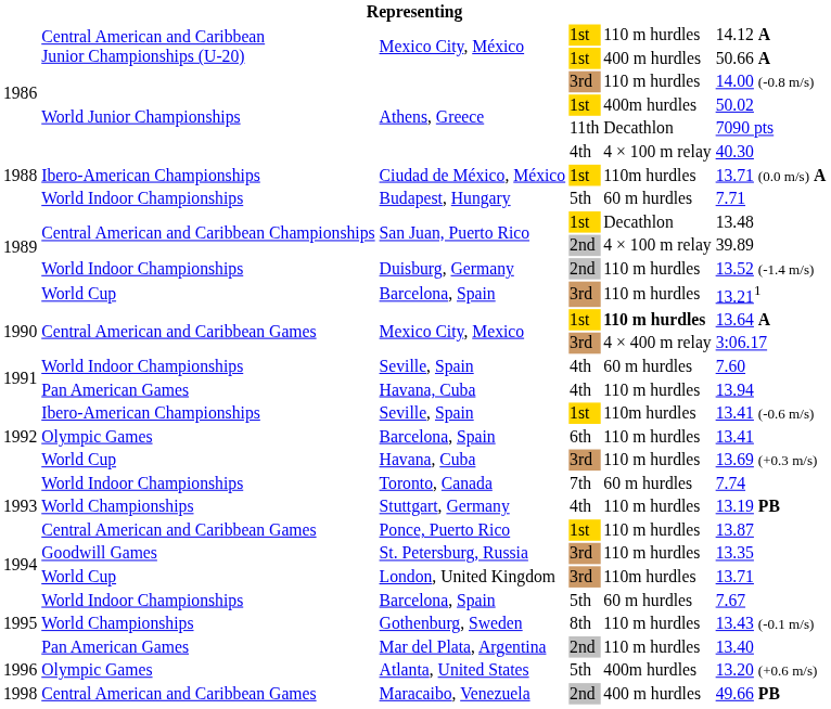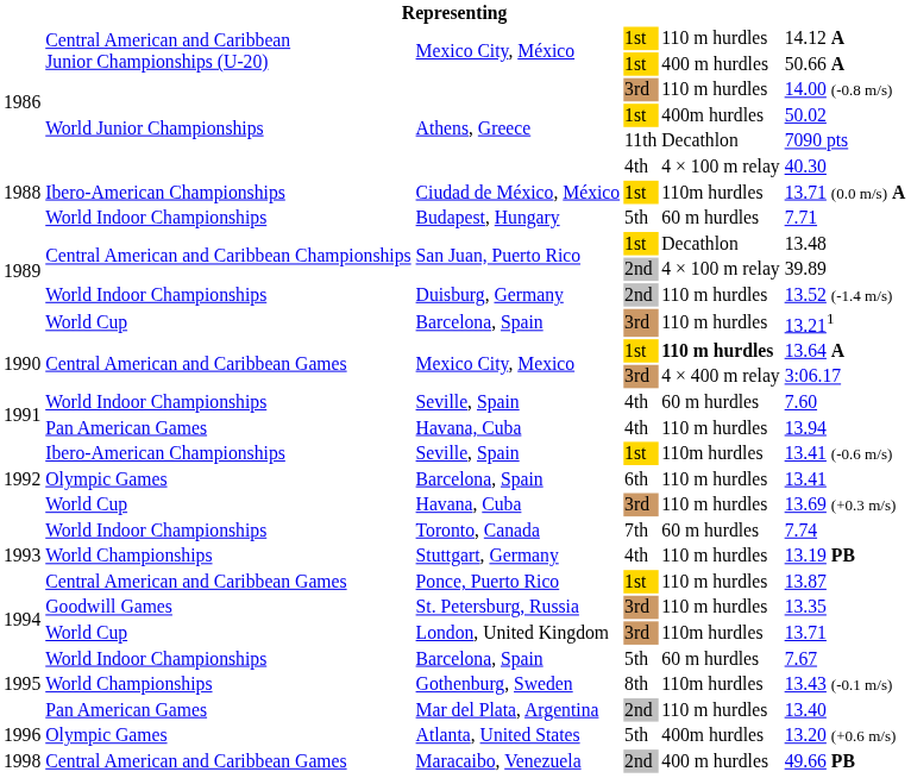 <table>
 <tr>
 <th colspan="6">Representing </th>
 </tr>
 <tr>
 <td rowspan = "6">1986</td>
 <td rowspan = "2"><a href='#'>Central American and Caribbean<br>Junior Championships (U-20)</a></td>
 <td rowspan = "2"><a href='#'>Mexico City</a>, <a href='#'>México</a></td>
 <td bgcolor=gold>1st</td>
 <td>110 m hurdles</td>
 <td>14.12 <strong>A</strong></td>
 </tr>
 <tr>
 <td bgcolor=gold>1st</td>
 <td>400 m hurdles</td>
 <td>50.66 <strong>A</strong></td>
 </tr>
 <tr>
 <td rowspan=4><a href='#'>World Junior Championships</a></td>
 <td rowspan=4><a href='#'>Athens</a>, <a href='#'>Greece</a></td>
 <td bgcolor="cc9966">3rd</td>
 <td>110 m hurdles</td>
 <td><a href='#'>14.00</a> <small>(-0.8 m/s)</small></td>
 </tr>
 <tr>
 <td bgcolor=gold>1st</td>
 <td>400m hurdles</td>
 <td><a href='#'>50.02</a></td>
 </tr>
 <tr>
 <td>11th</td>
 <td>Decathlon</td>
 <td><a href='#'>7090 pts</a></td>
 </tr>
 <tr>
 <td>4th</td>
 <td>4 × 100 m relay</td>
 <td><a href='#'>40.30</a></td>
 </tr>
 <tr>
 <td>1988</td>
 <td><a href='#'>Ibero-American Championships</a></td>
 <td><a href='#'>Ciudad de México</a>, <a href='#'>México</a></td>
 <td bgcolor=gold>1st</td>
 <td>110m hurdles</td>
 <td><a href='#'>13.71</a> <small>(0.0 m/s)</small> <strong>A</strong></td>
 </tr>
 <tr>
 <td rowspan=5>1989</td>
 <td><a href='#'>World Indoor Championships</a></td>
 <td><a href='#'>Budapest</a>, <a href='#'>Hungary</a></td>
 <td>5th</td>
 <td>60 m hurdles</td>
 <td><a href='#'>7.71</a></td>
 </tr>
 <tr>
 <td rowspan=2><a href='#'>Central American and Caribbean Championships</a></td>
 <td rowspan=2><a href='#'>San Juan, Puerto Rico</a></td>
 <td bgcolor=gold>1st</td>
 <td>Decathlon</td>
 <td>13.48</td>
 </tr>
 <tr>
 <td bgcolor=silver>2nd</td>
 <td>4 × 100 m relay</td>
 <td>39.89</td>
 </tr>
 <tr>
 <td><a href='#'>World Indoor Championships</a></td>
 <td><a href='#'>Duisburg</a>, <a href='#'>Germany</a></td>
 <td bgcolor="silver">2nd</td>
 <td>110 m hurdles</td>
 <td><a href='#'>13.52</a> <small>(-1.4 m/s)</small></td>
 </tr>
 <tr>
 <td><a href='#'>World Cup</a></td>
 <td><a href='#'>Barcelona</a>, <a href='#'>Spain</a></td>
 <td bgcolor="cc9966">3rd</td>
 <td>110 m hurdles</td>
 <td><a href='#'>13.21</a><sup>1</sup></td>
 </tr>
 <tr>
 <td rowspan=2>1990</td>
 <td rowspan=2><a href='#'>Central American and Caribbean Games</a></td>
 <td rowspan=2><a href='#'>Mexico City</a>, <a href='#'>Mexico</a></td>
 <td bgcolor="gold">1st</td>
 <td><strong>110 m hurdles</strong></td>
 <td><a href='#'>13.64</a> <strong>A</strong></td>
 </tr>
 <tr>
 <td bgcolor=cc9966>3rd</td>
 <td>4 × 400 m relay</td>
 <td><a href='#'>3:06.17</a></td>
 </tr>
 <tr>
 <td rowspan=2>1991</td>
 <td><a href='#'>World Indoor Championships</a></td>
 <td><a href='#'>Seville</a>, <a href='#'>Spain</a></td>
 <td>4th</td>
 <td>60 m hurdles</td>
 <td><a href='#'>7.60</a></td>
 </tr>
 <tr>
 <td><a href='#'>Pan American Games</a></td>
 <td><a href='#'>Havana, Cuba</a></td>
 <td>4th</td>
 <td>110 m hurdles</td>
 <td><a href='#'>13.94</a></td>
 </tr>
 <tr>
 <td rowspan=3>1992</td>
 <td><a href='#'>Ibero-American Championships</a></td>
 <td><a href='#'>Seville</a>, <a href='#'>Spain</a></td>
 <td bgcolor=gold>1st</td>
 <td>110m hurdles</td>
 <td><a href='#'>13.41</a> <small>(-0.6 m/s)</small></td>
 </tr>
 <tr>
 <td><a href='#'>Olympic Games</a></td>
 <td><a href='#'>Barcelona</a>, <a href='#'>Spain</a></td>
 <td>6th</td>
 <td>110 m hurdles</td>
 <td><a href='#'>13.41</a></td>
 </tr>
 <tr>
 <td><a href='#'>World Cup</a></td>
 <td><a href='#'>Havana</a>, <a href='#'>Cuba</a></td>
 <td bgcolor="cc9966">3rd</td>
 <td>110 m hurdles</td>
 <td><a href='#'>13.69</a> <small>(+0.3 m/s)</small></td>
 </tr>
 <tr>
 <td rowspan=3>1993</td>
 <td><a href='#'>World Indoor Championships</a></td>
 <td><a href='#'>Toronto</a>, <a href='#'>Canada</a></td>
 <td>7th</td>
 <td>60 m hurdles</td>
 <td><a href='#'>7.74</a></td>
 </tr>
 <tr>
 <td><a href='#'>World Championships</a></td>
 <td><a href='#'>Stuttgart</a>, <a href='#'>Germany</a></td>
 <td>4th</td>
 <td>110 m hurdles</td>
 <td><a href='#'>13.19</a> <strong>PB</strong></td>
 </tr>
 <tr>
 <td><a href='#'>Central American and Caribbean Games</a></td>
 <td><a href='#'>Ponce, Puerto Rico</a></td>
 <td bgcolor="gold">1st</td>
 <td>110 m hurdles</td>
 <td><a href='#'>13.87</a></td>
 </tr>
 <tr>
 <td rowspan=2>1994</td>
 <td><a href='#'>Goodwill Games</a></td>
 <td><a href='#'>St. Petersburg, Russia</a></td>
 <td bgcolor=cc9966>3rd</td>
 <td>110 m hurdles</td>
 <td><a href='#'>13.35</a></td>
 </tr>
 <tr>
 <td><a href='#'>World Cup</a></td>
 <td><a href='#'>London</a>, United Kingdom</td>
 <td bgcolor="cc9966">3rd</td>
 <td>110m hurdles</td>
 <td><a href='#'>13.71</a></td>
 </tr>
 <tr>
 <td rowspan=3>1995</td>
 <td><a href='#'>World Indoor Championships</a></td>
 <td><a href='#'>Barcelona</a>, <a href='#'>Spain</a></td>
 <td>5th</td>
 <td>60 m hurdles</td>
 <td><a href='#'>7.67</a></td>
 </tr>
 <tr>
 <td><a href='#'>World Championships</a></td>
 <td><a href='#'>Gothenburg</a>, <a href='#'>Sweden</a></td>
 <td>8th</td>
-<td>110 m hurdles</td>
+<td>110m hurdles</td>
 <td><a href='#'>13.43</a> <small>(-0.1 m/s)</small></td>
 </tr>
 <tr>
 <td><a href='#'>Pan American Games</a></td>
 <td><a href='#'>Mar del Plata</a>, <a href='#'>Argentina</a></td>
 <td bgcolor="silver">2nd</td>
 <td>110 m hurdles</td>
 <td><a href='#'>13.40</a></td>
 </tr>
 <tr>
 <td>1996</td>
 <td><a href='#'>Olympic Games</a></td>
 <td><a href='#'>Atlanta</a>, <a href='#'>United States</a></td>
 <td>5th</td>
 <td>400m hurdles</td>
 <td><a href='#'>13.20</a> <small>(+0.6 m/s)	</small></td>
 </tr>
 <tr>
 <td>1998</td>
 <td><a href='#'>Central American and Caribbean Games</a></td>
 <td><a href='#'>Maracaibo</a>, <a href='#'>Venezuela</a></td>
 <td bgcolor="silver">2nd</td>
 <td>400 m hurdles</td>
 <td><a href='#'>49.66</a> <strong>PB</strong></td>
 </tr>
 </table>
